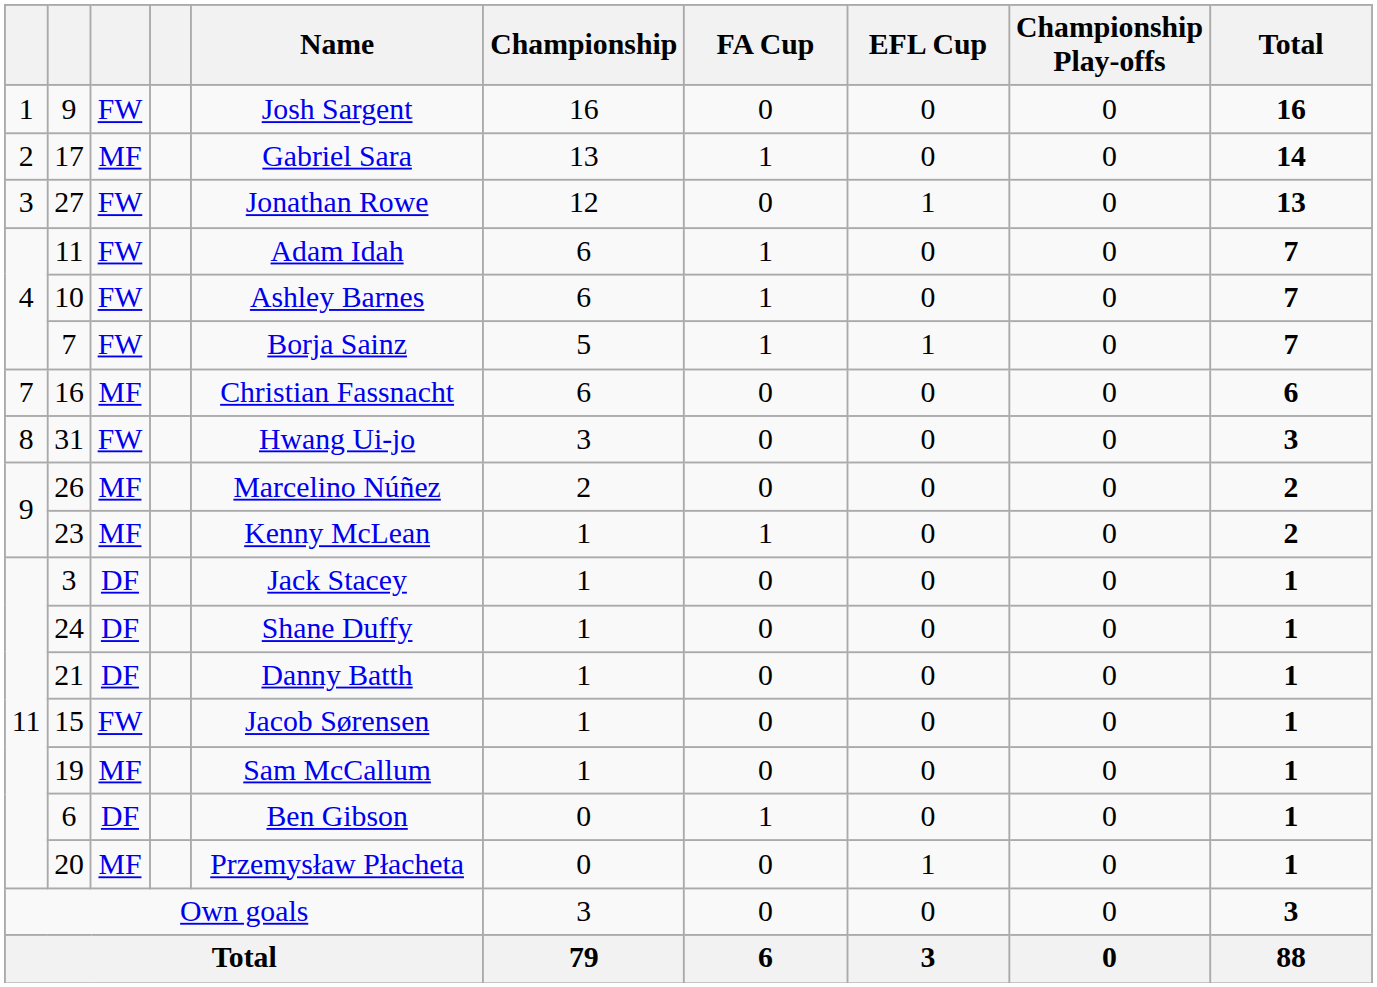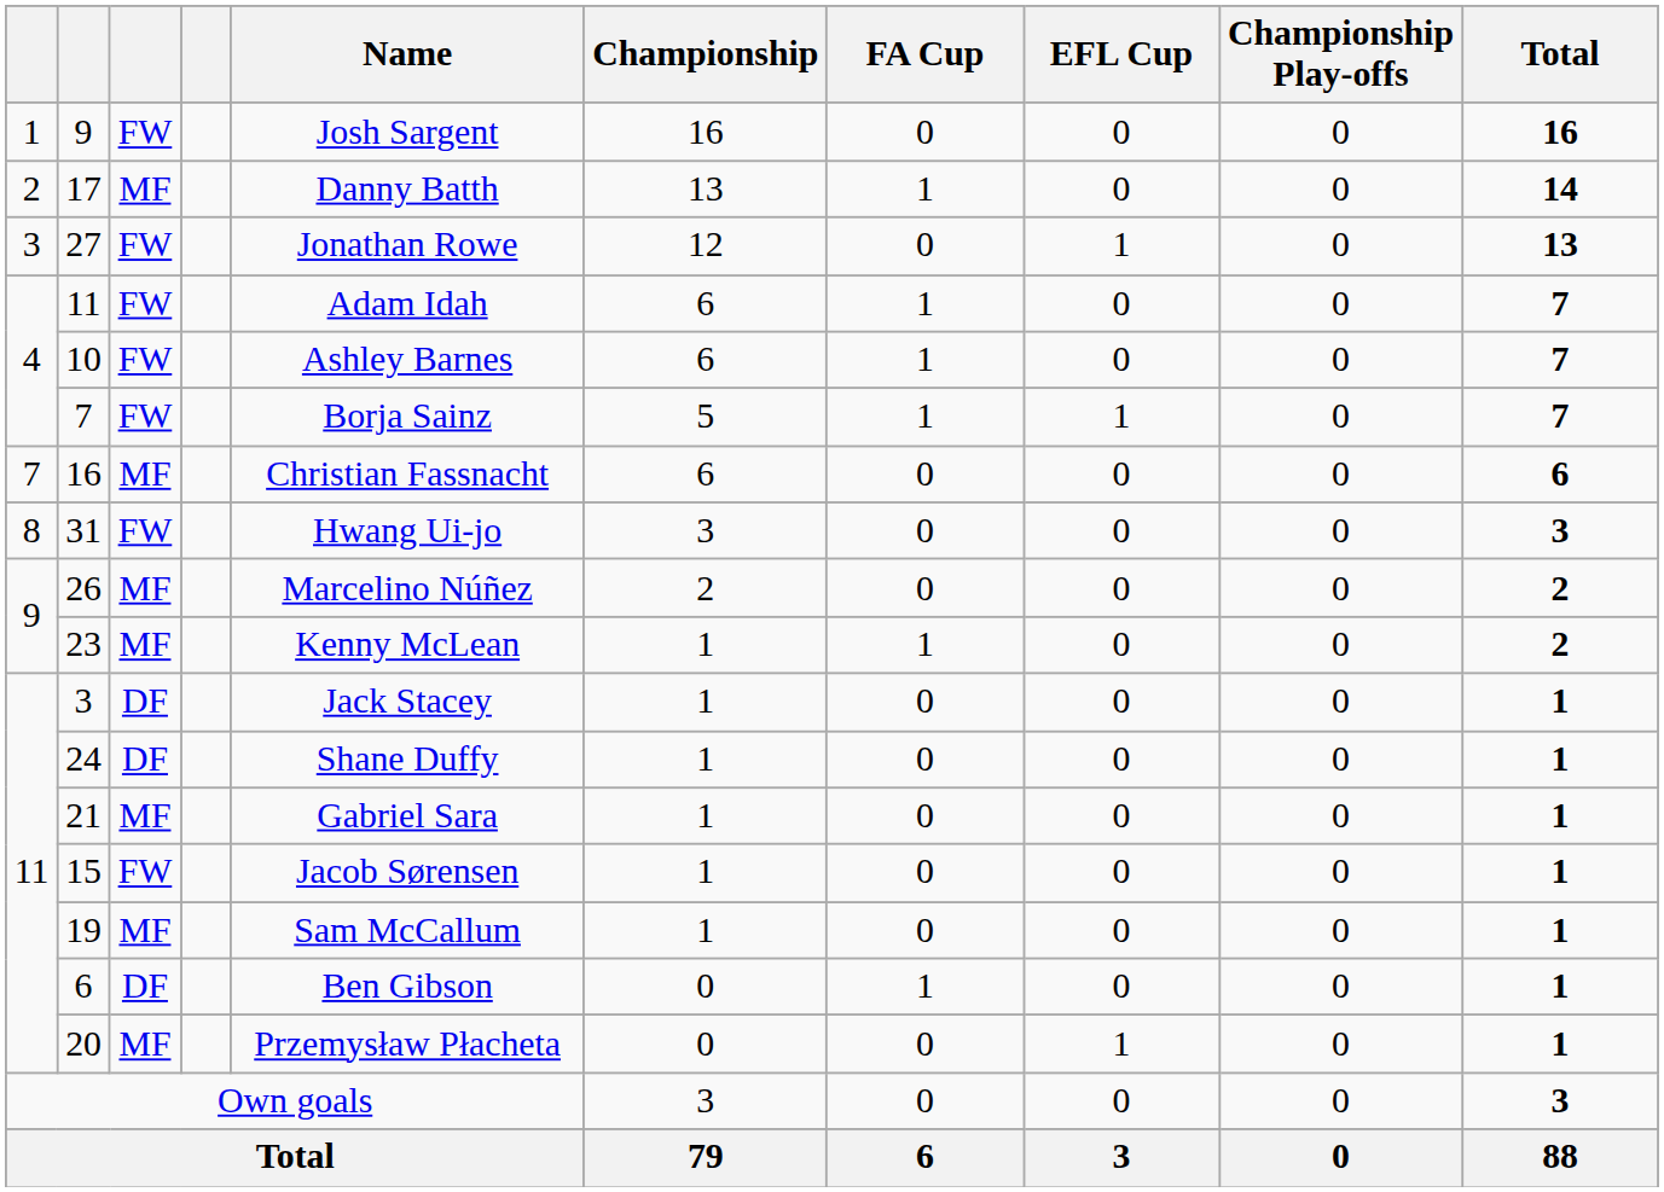 <table class="wikitable sortable" style="text-align:center">
 <tr>
 <th width=15></th>
 <th width=15></th>
 <th width=15></th>
 <th width=15></th>
 <th width=150>Name</th>
 <th width=80>Championship</th>
 <th width=80>FA Cup</th>
 <th width=80>EFL Cup</th>
 <th width=80>Championship Play-offs</th>
 <th width=80>Total</th>
 </tr>
 <tr>
 <td>1</td>
 <td>9</td>
 <td><a href='#'>FW</a></td>
 <td></td>
 <td><a href='#'>Josh Sargent</a></td>
 <td>16</td>
 <td>0</td>
 <td>0</td>
 <td>0</td>
 <td><strong>16</strong></td>
 </tr>
 <tr>
 <td>2</td>
 <td>17</td>
 <td><a href='#'>MF</a></td>
 <td></td>
-<td><a href='#'>Gabriel Sara</a></td>
+<td><a href='#'>Danny Batth</a></td>
 <td>13</td>
 <td>1</td>
 <td>0</td>
 <td>0</td>
 <td><strong>14</strong></td>
 </tr>
 <tr>
 <td>3</td>
 <td>27</td>
 <td><a href='#'>FW</a></td>
 <td></td>
 <td><a href='#'>Jonathan Rowe</a></td>
 <td>12</td>
 <td>0</td>
 <td>1</td>
 <td>0</td>
 <td><strong>13</strong></td>
 </tr>
 <tr>
 <td rowspan=3>4</td>
 <td>11</td>
 <td><a href='#'>FW</a></td>
 <td></td>
 <td><a href='#'>Adam Idah</a></td>
 <td>6</td>
 <td>1</td>
 <td>0</td>
 <td>0</td>
 <td><strong>7</strong></td>
 </tr>
 <tr>
 <td>10</td>
 <td><a href='#'>FW</a></td>
 <td></td>
 <td><a href='#'>Ashley Barnes</a></td>
 <td>6</td>
 <td>1</td>
 <td>0</td>
 <td>0</td>
 <td><strong>7</strong></td>
 </tr>
 <tr>
 <td>7</td>
 <td><a href='#'>FW</a></td>
 <td></td>
 <td><a href='#'>Borja Sainz</a></td>
 <td>5</td>
 <td>1</td>
 <td>1</td>
 <td>0</td>
 <td><strong>7</strong></td>
 </tr>
 <tr>
 <td>7</td>
 <td>16</td>
 <td><a href='#'>MF</a></td>
 <td></td>
 <td><a href='#'>Christian Fassnacht</a></td>
 <td>6</td>
 <td>0</td>
 <td>0</td>
 <td>0</td>
 <td><strong>6</strong></td>
 </tr>
 <tr>
 <td>8</td>
 <td>31</td>
 <td><a href='#'>FW</a></td>
 <td></td>
 <td><a href='#'>Hwang Ui-jo</a></td>
 <td>3</td>
 <td>0</td>
 <td>0</td>
 <td>0</td>
 <td><strong>3</strong></td>
 </tr>
 <tr>
 <td rowspan=2>9</td>
 <td>26</td>
 <td><a href='#'>MF</a></td>
 <td></td>
 <td><a href='#'>Marcelino Núñez</a></td>
 <td>2</td>
 <td>0</td>
 <td>0</td>
 <td>0</td>
 <td><strong>2</strong></td>
 </tr>
 <tr>
 <td>23</td>
 <td><a href='#'>MF</a></td>
 <td></td>
 <td><a href='#'>Kenny McLean</a></td>
 <td>1</td>
 <td>1</td>
 <td>0</td>
 <td>0</td>
 <td><strong>2</strong></td>
 </tr>
 <tr>
 <td rowspan=7>11</td>
 <td>3</td>
 <td><a href='#'>DF</a></td>
 <td></td>
 <td><a href='#'>Jack Stacey</a></td>
 <td>1</td>
 <td>0</td>
 <td>0</td>
 <td>0</td>
 <td><strong>1</strong></td>
 </tr>
 <tr>
 <td>24</td>
 <td><a href='#'>DF</a></td>
 <td></td>
 <td><a href='#'>Shane Duffy</a></td>
 <td>1</td>
 <td>0</td>
 <td>0</td>
 <td>0</td>
 <td><strong>1</strong></td>
 </tr>
 <tr>
 <td>21</td>
-<td><a href='#'>DF</a></td>
+<td><a href='#'>MF</a></td>
 <td></td>
-<td><a href='#'>Danny Batth</a></td>
+<td><a href='#'>Gabriel Sara</a></td>
 <td>1</td>
 <td>0</td>
 <td>0</td>
 <td>0</td>
 <td><strong>1</strong></td>
 </tr>
 <tr>
 <td>15</td>
 <td><a href='#'>FW</a></td>
 <td></td>
 <td><a href='#'>Jacob Sørensen</a></td>
 <td>1</td>
 <td>0</td>
 <td>0</td>
 <td>0</td>
 <td><strong>1</strong></td>
 </tr>
 <tr>
 <td>19</td>
 <td><a href='#'>MF</a></td>
 <td></td>
 <td><a href='#'>Sam McCallum</a></td>
 <td>1</td>
 <td>0</td>
 <td>0</td>
 <td>0</td>
 <td><strong>1</strong></td>
 </tr>
 <tr>
 <td>6</td>
 <td><a href='#'>DF</a></td>
 <td></td>
 <td><a href='#'>Ben Gibson</a></td>
 <td>0</td>
 <td>1</td>
 <td>0</td>
 <td>0</td>
 <td><strong>1</strong></td>
 </tr>
 <tr>
 <td>20</td>
 <td><a href='#'>MF</a></td>
 <td></td>
 <td><a href='#'>Przemysław Płacheta</a></td>
 <td>0</td>
 <td>0</td>
 <td>1</td>
 <td>0</td>
 <td><strong>1</strong></td>
 </tr>
 <tr>
 <td colspan=5><a href='#'>Own goals</a></td>
 <td>3</td>
 <td>0</td>
 <td>0</td>
 <td>0</td>
 <td><strong>3</strong></td>
 </tr>
 <tr>
 <th colspan="5">Total</th>
 <th>79</th>
 <th>6</th>
 <th>3</th>
 <th>0</th>
 <th>88</th>
 </tr>
 </table>
